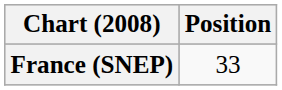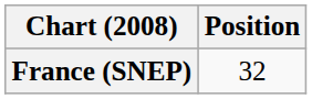 <table class="wikitable plainrowheaders" style="text-align:center">
 <tr>
 <th scope="col">Chart (2008)</th>
 <th scope="col">Position</th>
 </tr>
 <tr>
 <th scope="row">France (SNEP)</th>
-<td>33</td>
+<td>32</td>
 </tr>
 </table>
